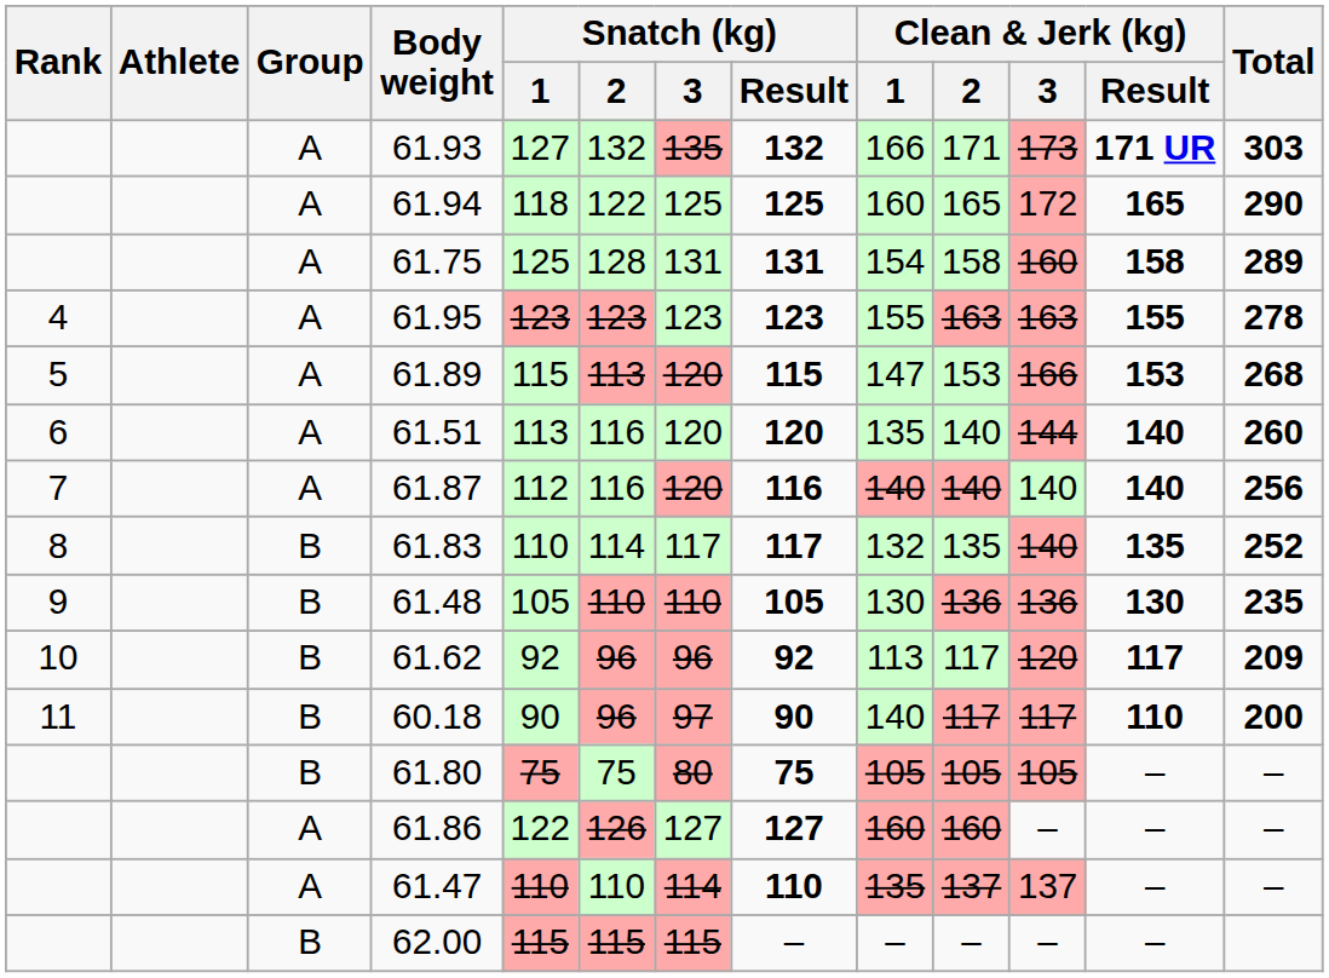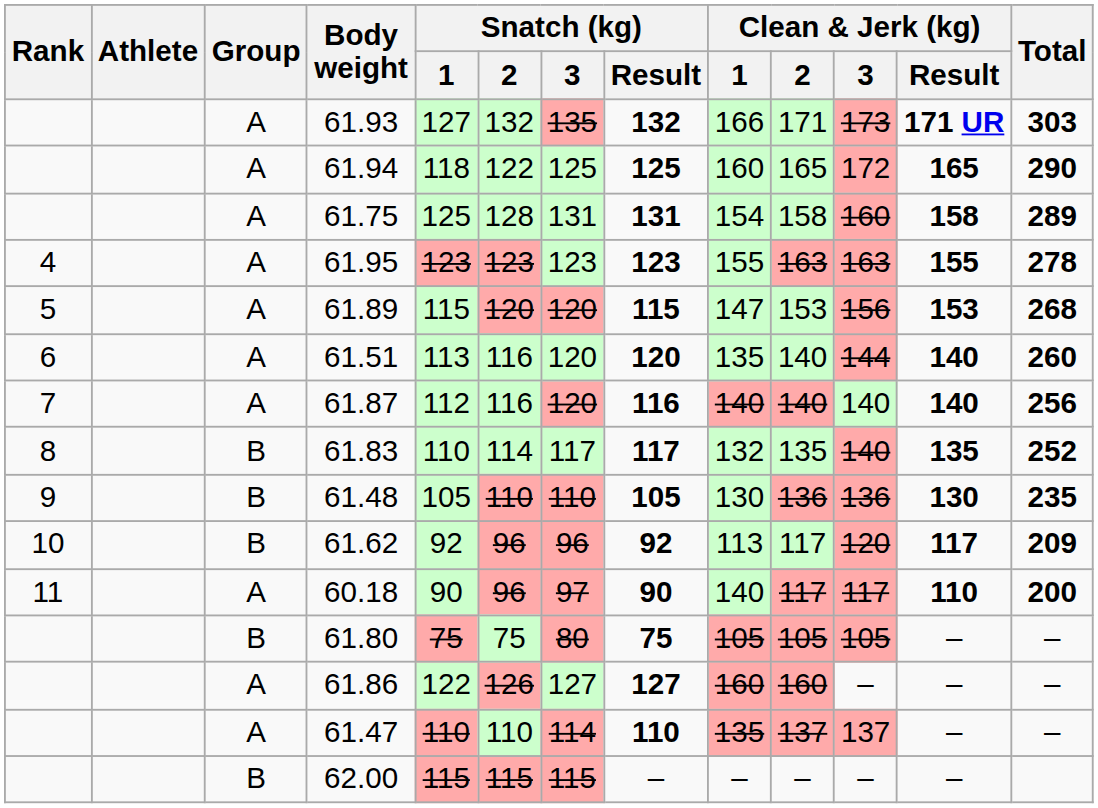 <table class="wikitable sortable" style="text-align:center;">
 <tr>
 <th rowspan="2">Rank</th>
 <th rowspan="2">Athlete</th>
 <th rowspan="2">Group</th>
 <th rowspan="2">Body<br>weight</th>
 <th colspan="4">Snatch (kg)</th>
 <th colspan="4">Clean & Jerk (kg)</th>
 <th rowspan="2">Total</th>
 </tr>
 <tr>
 <th>1</th>
 <th>2</th>
 <th>3</th>
 <th>Result</th>
 <th>1</th>
 <th>2</th>
 <th>3</th>
 <th>Result</th>
 </tr>
 <tr>
 <td></td>
 <td align="left"></td>
 <td>A</td>
 <td>61.93</td>
 <td bgcolor="ccffcc">127</td>
 <td bgcolor="ccffcc">132</td>
 <td bgcolor="ffaaaa"><s>135</s></td>
 <td><strong>132</strong></td>
 <td bgcolor="ccffcc">166</td>
 <td bgcolor="ccffcc">171</td>
 <td bgcolor="ffaaaa"><s>173</s></td>
 <td><strong>171 <a href='#'>UR</a></strong></td>
 <td><strong>303</strong></td>
 </tr>
 <tr>
 <td></td>
 <td align="left"></td>
 <td>A</td>
 <td>61.94</td>
 <td bgcolor="ccffcc">118</td>
 <td bgcolor="ccffcc">122</td>
 <td bgcolor="ccffcc">125</td>
 <td><strong>125</strong></td>
 <td bgcolor="ccffcc">160</td>
 <td bgcolor="ccffcc">165</td>
 <td bgcolor="ffaaaa">172</td>
 <td><strong>165</strong></td>
 <td><strong>290</strong></td>
 </tr>
 <tr>
 <td></td>
 <td align="left"></td>
 <td>A</td>
 <td>61.75</td>
 <td bgcolor="ccffcc">125</td>
 <td bgcolor="ccffcc">128</td>
 <td bgcolor="ccffcc">131</td>
 <td><strong>131</strong></td>
 <td bgcolor="ccffcc">154</td>
 <td bgcolor="ccffcc">158</td>
 <td bgcolor="ffaaaa"><s>160</s></td>
 <td><strong>158</strong></td>
 <td><strong>289</strong></td>
 </tr>
 <tr>
 <td>4</td>
 <td align="left"></td>
 <td>A</td>
 <td>61.95</td>
 <td bgcolor="ffaaaa"><s>123</s></td>
 <td bgcolor="ffaaaa"><s>123</s></td>
 <td bgcolor="ccffcc">123</td>
 <td><strong>123</strong></td>
 <td bgcolor="ccffcc">155</td>
 <td bgcolor="ffaaaa"><s>163</s></td>
 <td bgcolor="ffaaaa"><s>163</s></td>
 <td><strong>155</strong></td>
 <td><strong>278</strong></td>
 </tr>
 <tr>
 <td>5</td>
 <td align="left"></td>
 <td>A</td>
 <td>61.89</td>
 <td bgcolor="ccffcc">115</td>
-<td bgcolor="ffaaaa"><s>113</s></td>
+<td bgcolor="ffaaaa"><s>120</s></td>
 <td bgcolor="ffaaaa"><s>120</s></td>
 <td><strong>115</strong></td>
 <td bgcolor="ccffcc">147</td>
 <td bgcolor="ccffcc">153</td>
-<td bgcolor="ffaaaa"><s>166</s></td>
+<td bgcolor="ffaaaa"><s>156</s></td>
 <td><strong>153</strong></td>
 <td><strong>268</strong></td>
 </tr>
 <tr>
 <td>6</td>
 <td align="left"></td>
 <td>A</td>
 <td>61.51</td>
 <td bgcolor="ccffcc">113</td>
 <td bgcolor="ccffcc">116</td>
 <td bgcolor="ccffcc">120</td>
 <td><strong>120</strong></td>
 <td bgcolor="ccffcc">135</td>
 <td bgcolor="ccffcc">140</td>
 <td bgcolor="ffaaaa"><s>144</s></td>
 <td><strong>140</strong></td>
 <td><strong>260</strong></td>
 </tr>
 <tr>
 <td>7</td>
 <td align="left"></td>
 <td>A</td>
 <td>61.87</td>
 <td bgcolor="ccffcc">112</td>
 <td bgcolor="ccffcc">116</td>
 <td bgcolor="ffaaaa"><s>120</s></td>
 <td><strong>116</strong></td>
 <td bgcolor="ffaaaa"><s>140</s></td>
 <td bgcolor="ffaaaa"><s>140</s></td>
 <td bgcolor="ccffcc">140</td>
 <td><strong>140</strong></td>
 <td><strong>256</strong></td>
 </tr>
 <tr>
 <td>8</td>
 <td align="left"></td>
 <td>B</td>
 <td>61.83</td>
 <td bgcolor="ccffcc">110</td>
 <td bgcolor="ccffcc">114</td>
 <td bgcolor="ccffcc">117</td>
 <td><strong>117</strong></td>
 <td bgcolor="ccffcc">132</td>
 <td bgcolor="ccffcc">135</td>
 <td bgcolor="ffaaaa"><s>140</s></td>
 <td><strong>135</strong></td>
 <td><strong>252</strong></td>
 </tr>
 <tr>
 <td>9</td>
 <td align="left"></td>
 <td>B</td>
 <td>61.48</td>
 <td bgcolor="ccffcc">105</td>
 <td bgcolor="ffaaaa"><s>110</s></td>
 <td bgcolor="ffaaaa"><s>110</s></td>
 <td><strong>105</strong></td>
 <td bgcolor="ccffcc">130</td>
 <td bgcolor="ffaaaa"><s>136</s></td>
 <td bgcolor="ffaaaa"><s>136</s></td>
 <td><strong>130</strong></td>
 <td><strong>235</strong></td>
 </tr>
 <tr>
 <td>10</td>
 <td align="left"></td>
 <td>B</td>
 <td>61.62</td>
 <td bgcolor="ccffcc">92</td>
 <td bgcolor="ffaaaa"><s>96</s></td>
 <td bgcolor="ffaaaa"><s>96</s></td>
 <td><strong>92</strong></td>
 <td bgcolor="ccffcc">113</td>
 <td bgcolor="ccffcc">117</td>
 <td bgcolor="ffaaaa"><s>120</s></td>
 <td><strong>117</strong></td>
 <td><strong>209</strong></td>
 </tr>
 <tr>
 <td>11</td>
 <td align="left"></td>
-<td>B</td>
+<td>A</td>
 <td>60.18</td>
 <td bgcolor="ccffcc">90</td>
 <td bgcolor="ffaaaa"><s>96</s></td>
 <td bgcolor="ffaaaa"><s>97</s></td>
 <td><strong>90</strong></td>
 <td bgcolor="ccffcc">140</td>
 <td bgcolor="ffaaaa"><s>117</s></td>
 <td bgcolor="ffaaaa"><s>117</s></td>
 <td><strong>110</strong></td>
 <td><strong>200</strong></td>
 </tr>
 <tr>
 <td></td>
 <td align="left"></td>
 <td>B</td>
 <td>61.80</td>
 <td bgcolor="ffaaaa"><s>75</s></td>
 <td bgcolor="ccffcc">75</td>
 <td bgcolor="ffaaaa"><s>80</s></td>
 <td><strong>75</strong></td>
 <td bgcolor="ffaaaa"><s>105</s></td>
 <td bgcolor="ffaaaa"><s>105</s></td>
 <td bgcolor="ffaaaa"><s>105</s></td>
 <td>–</td>
 <td>–</td>
 </tr>
 <tr>
 <td></td>
 <td align="left"></td>
 <td>A</td>
 <td>61.86</td>
 <td bgcolor="ccffcc">122</td>
 <td bgcolor="ffaaaa"><s>126</s></td>
 <td bgcolor="ccffcc">127</td>
 <td><strong>127</strong></td>
 <td bgcolor="ffaaaa"><s>160</s></td>
 <td bgcolor="ffaaaa"><s>160</s></td>
 <td>–</td>
 <td>–</td>
 <td>–</td>
 </tr>
 <tr>
 <td></td>
 <td align="left"></td>
 <td>A</td>
 <td>61.47</td>
 <td bgcolor="ffaaaa"><s>110</s></td>
 <td bgcolor="ccffcc">110</td>
 <td bgcolor="ffaaaa"><s>114</s></td>
 <td><strong>110</strong></td>
 <td bgcolor="ffaaaa"><s>135</s></td>
 <td bgcolor="ffaaaa"><s>137</s></td>
 <td bgcolor="ffaaaa">137</td>
 <td>–</td>
 <td>–</td>
 </tr>
 <tr>
 <td></td>
 <td align="left"></td>
 <td>B</td>
 <td>62.00</td>
 <td bgcolor="ffaaaa"><s>115</s></td>
 <td bgcolor="ffaaaa"><s>115</s></td>
 <td bgcolor="ffaaaa"><s>115</s></td>
 <td>–</td>
 <td>–</td>
 <td>–</td>
 <td>–</td>
 <td>–</td>
 <td></td>
 </tr>
 </table>
